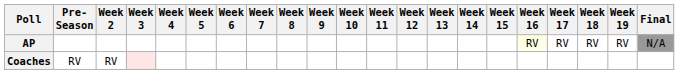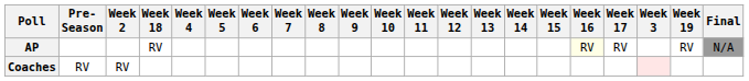 <table class="wikitable" style="white-space:nowrap;font-size:90%">
 <tr>
 <th>Poll</th>
 <th>Pre-<br>Season</th>
 <th>Week<br>2</th>
-<th>Week<br>3</th>
+<th>Week<br>18</th>
 <th>Week<br>4</th>
 <th>Week<br>5</th>
 <th>Week<br>6</th>
 <th>Week<br>7</th>
 <th>Week<br>8</th>
 <th>Week<br>9</th>
 <th>Week<br>10</th>
 <th>Week<br>11</th>
 <th>Week<br>12</th>
 <th>Week<br>13</th>
 <th>Week<br>14</th>
 <th>Week<br>15</th>
 <th>Week<br>16</th>
 <th>Week<br>17</th>
-<th>Week<br>18</th>
+<th>Week<br>3</th>
 <th>Week<br>19</th>
 <th>Final</th>
 </tr>
 <tr style="text-align:center;">
 <th>AP</th>
+<td style="background:#FFF;"></td>
+<td style="background:#FFF;"></td>
+<td style="background:#FFF;">RV</td>
+<td style="background:#FFF;"></td>
+<td style="background:#FFF;"></td>
+<td style="background:#FFF;"></td>
+<td style="background:#FFF;"></td>
+<td style="background:#FFF;"></td>
+<td style="background:#FFF;"></td>
+<td style="background:#FFF;"></td>
+<td style="background:#FFF;"></td>
+<td style="background:#FFF;"></td>
+<td style="background:#FFF;"></td>
+<td style="background:#FFF;"></td>
+<td style="background:#FFF;"></td>
+<td style="background:#FFFFE6;">RV</td>
+<td style="background:#FFF;">RV</td>
+<td style="background:#FFF;"></td>
+<td style="background:#FFF;">RV</td>
+<td style="background:#999;">N/A</td>
+</tr>
+<tr style="text-align:center;">
+<th>Coaches</th>
+<td style="background:#FFF;">RV</td>
+<td style="background:#FFF;">RV</td>
 <td style="background:#FFF;"></td>
 <td style="background:#FFF;"></td>
 <td style="background:#FFF;"></td>
 <td style="background:#FFF;"></td>
 <td style="background:#FFF;"></td>
 <td style="background:#FFF;"></td>
 <td style="background:#FFF;"></td>
 <td style="background:#FFF;"></td>
 <td style="background:#FFF;"></td>
 <td style="background:#FFF;"></td>
 <td style="background:#FFF;"></td>
 <td style="background:#FFF;"></td>
 <td style="background:#FFF;"></td>
 <td style="background:#FFF;"></td>
 <td style="background:#FFF;"></td>
-<td style="background:#FFFFE6;">RV</td>
-<td style="background:#FFF;">RV</td>
-<td style="background:#FFF;">RV</td>
-<td style="background:#FFF;">RV</td>
-<td style="background:#999;">N/A</td>
-</tr>
-<tr style="text-align:center;">
-<th>Coaches</th>
-<td style="background:#FFF;">RV</td>
-<td style="background:#FFF;">RV</td>
 <td style="background:#FFE6E6;"></td>
-<td style="background:#FFF;"></td>
-<td style="background:#FFF;"></td>
-<td style="background:#FFF;"></td>
-<td style="background:#FFF;"></td>
-<td style="background:#FFF;"></td>
-<td style="background:#FFF;"></td>
-<td style="background:#FFF;"></td>
-<td style="background:#FFF;"></td>
-<td style="background:#FFF;"></td>
-<td style="background:#FFF;"></td>
-<td style="background:#FFF;"></td>
-<td style="background:#FFF;"></td>
-<td style="background:#FFF;"></td>
-<td style="background:#FFF;"></td>
-<td style="background:#FFF;"></td>
 <td style="background:#FFF;"></td>
 <td style="background:#FFF;"></td>
 </tr>
 </table>
